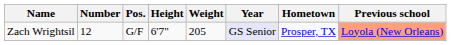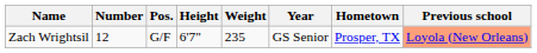 <table class="wikitable sortable">
 <tr>
 <th>Name</th>
 <th>Number</th>
 <th>Pos.</th>
 <th>Height</th>
 <th>Weight</th>
 <th>Year</th>
 <th>Hometown</th>
 <th class="unsortable">Previous school</th>
 </tr>
 <tr>
 <td>Zach Wrightsil</td>
 <td>12</td>
 <td>G/F</td>
 <td>6'7"</td>
-<td>205</td>
-<td style="background: lavender;">GS Senior</td>
+<td>235</td>
+<td>GS Senior</td>
 <td><a href='#'>Prosper, TX</a></td>
 <td style="background: lightsalmon;"><a href='#'>Loyola (New Orleans)</a></td>
 </tr>
 </table>
